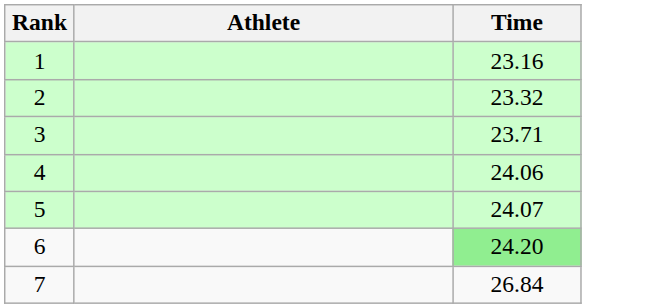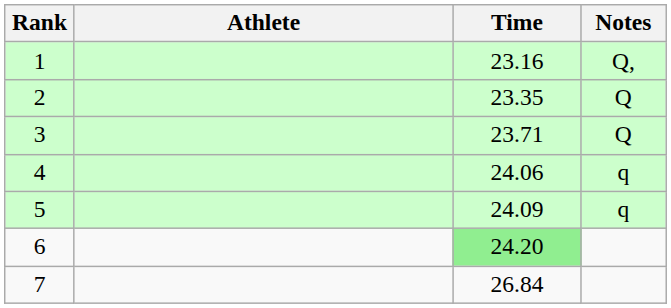 <table class="wikitable" style="text-align:center">
 <tr>
 <th width=40>Rank</th>
 <th width=250>Athlete</th>
 <th width=80>Time</th>
+<th width=50>Notes</th>
 </tr>
 <tr bgcolor=ccffcc>
 <td>1</td>
 <td align=left></td>
 <td>23.16</td>
+<td>Q, </td>
 </tr>
 <tr bgcolor=ccffcc>
 <td>2</td>
 <td align=left></td>
-<td>23.32</td>
+<td>23.35</td>
+<td>Q</td>
 </tr>
 <tr bgcolor=ccffcc>
 <td>3</td>
 <td align=left></td>
 <td>23.71</td>
+<td>Q</td>
 </tr>
 <tr bgcolor=ccffcc>
 <td>4</td>
 <td align=left></td>
 <td>24.06</td>
+<td>q</td>
 </tr>
 <tr bgcolor=ccffcc>
 <td>5</td>
 <td align=left></td>
-<td>24.07</td>
+<td>24.09</td>
+<td>q</td>
 </tr>
 <tr>
 <td>6</td>
 <td align=left></td>
 <td style="background: lightgreen;">24.20</td>
+<td></td>
 </tr>
 <tr>
 <td>7</td>
 <td align=left></td>
 <td>26.84</td>
+<td></td>
 </tr>
 </table>
